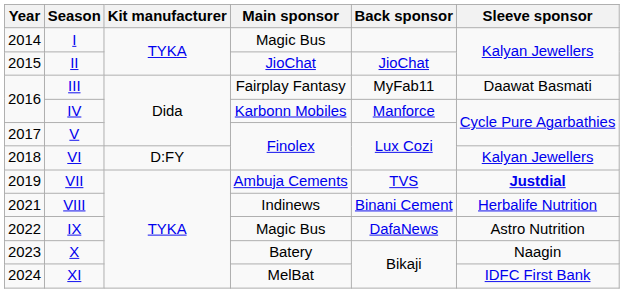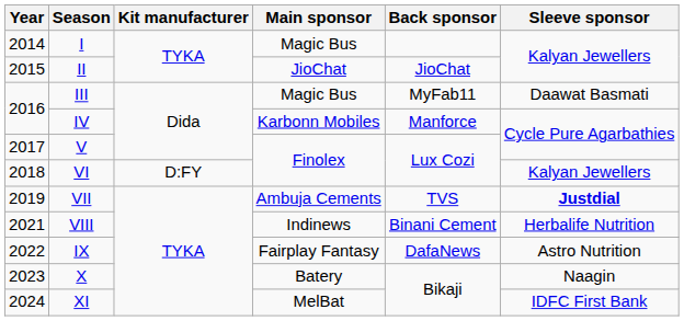 <table class="wikitable sortable" style="text-align: center; font-size: 100%" align="center" width:"80%">
 <tr>
 <th>Year</th>
 <th>Season</th>
 <th>Kit manufacturer</th>
 <th>Main sponsor</th>
 <th>Back sponsor</th>
 <th>Sleeve sponsor</th>
 </tr>
 <tr>
 <td>2014</td>
 <td><a href='#'>I</a></td>
 <td rowspan="2"><a href='#'>TYKA</a></td>
 <td>Magic Bus</td>
 <td></td>
 <td rowspan="2"><a href='#'>Kalyan Jewellers</a></td>
 </tr>
 <tr>
 <td>2015</td>
 <td><a href='#'>II</a></td>
 <td><a href='#'>JioChat</a></td>
 <td><a href='#'>JioChat</a></td>
 </tr>
 <tr>
 <td rowspan="2">2016</td>
 <td><a href='#'>III</a></td>
 <td rowspan=3>Dida</td>
-<td>Fairplay Fantasy</td>
+<td>Magic Bus</td>
 <td>MyFab11</td>
 <td>Daawat Basmati</td>
 </tr>
 <tr>
 <td><a href='#'>IV</a></td>
 <td><a href='#'>Karbonn Mobiles</a></td>
 <td><a href='#'>Manforce</a></td>
 <td rowspan="2"><a href='#'>Cycle Pure Agarbathies</a></td>
 </tr>
 <tr>
 <td>2017</td>
 <td><a href='#'>V</a></td>
 <td rowspan="2"><a href='#'>Finolex</a></td>
 <td rowspan="2"><a href='#'>Lux Cozi</a></td>
 </tr>
 <tr>
 <td>2018</td>
 <td><a href='#'>VI</a></td>
 <td>D:FY</td>
 <td><a href='#'>Kalyan Jewellers</a></td>
 </tr>
 <tr>
 <td>2019</td>
 <td><a href='#'>VII</a></td>
 <td rowspan="5"><a href='#'>TYKA</a></td>
 <td><a href='#'>Ambuja Cements</a></td>
 <td><a href='#'>TVS</a></td>
 <td><strong><a href='#'>Justdial</a></strong></td>
 </tr>
 <tr>
 <td>2021</td>
 <td><a href='#'>VIII</a></td>
 <td>Indinews</td>
 <td><a href='#'>Binani Cement</a></td>
 <td><a href='#'>Herbalife Nutrition</a></td>
 </tr>
 <tr>
 <td>2022</td>
 <td><a href='#'>IX</a></td>
-<td>Magic Bus</td>
+<td>Fairplay Fantasy</td>
 <td><a href='#'>DafaNews</a></td>
 <td>Astro Nutrition</td>
 </tr>
 <tr>
 <td>2023</td>
 <td><a href='#'>X</a></td>
 <td>Batery</td>
 <td rowspan="2">Bikaji</td>
 <td>Naagin</td>
 </tr>
 <tr>
 <td>2024</td>
 <td><a href='#'>XI</a></td>
 <td>MelBat</td>
 <td><a href='#'>IDFC First Bank</a></td>
 </tr>
 </table>
